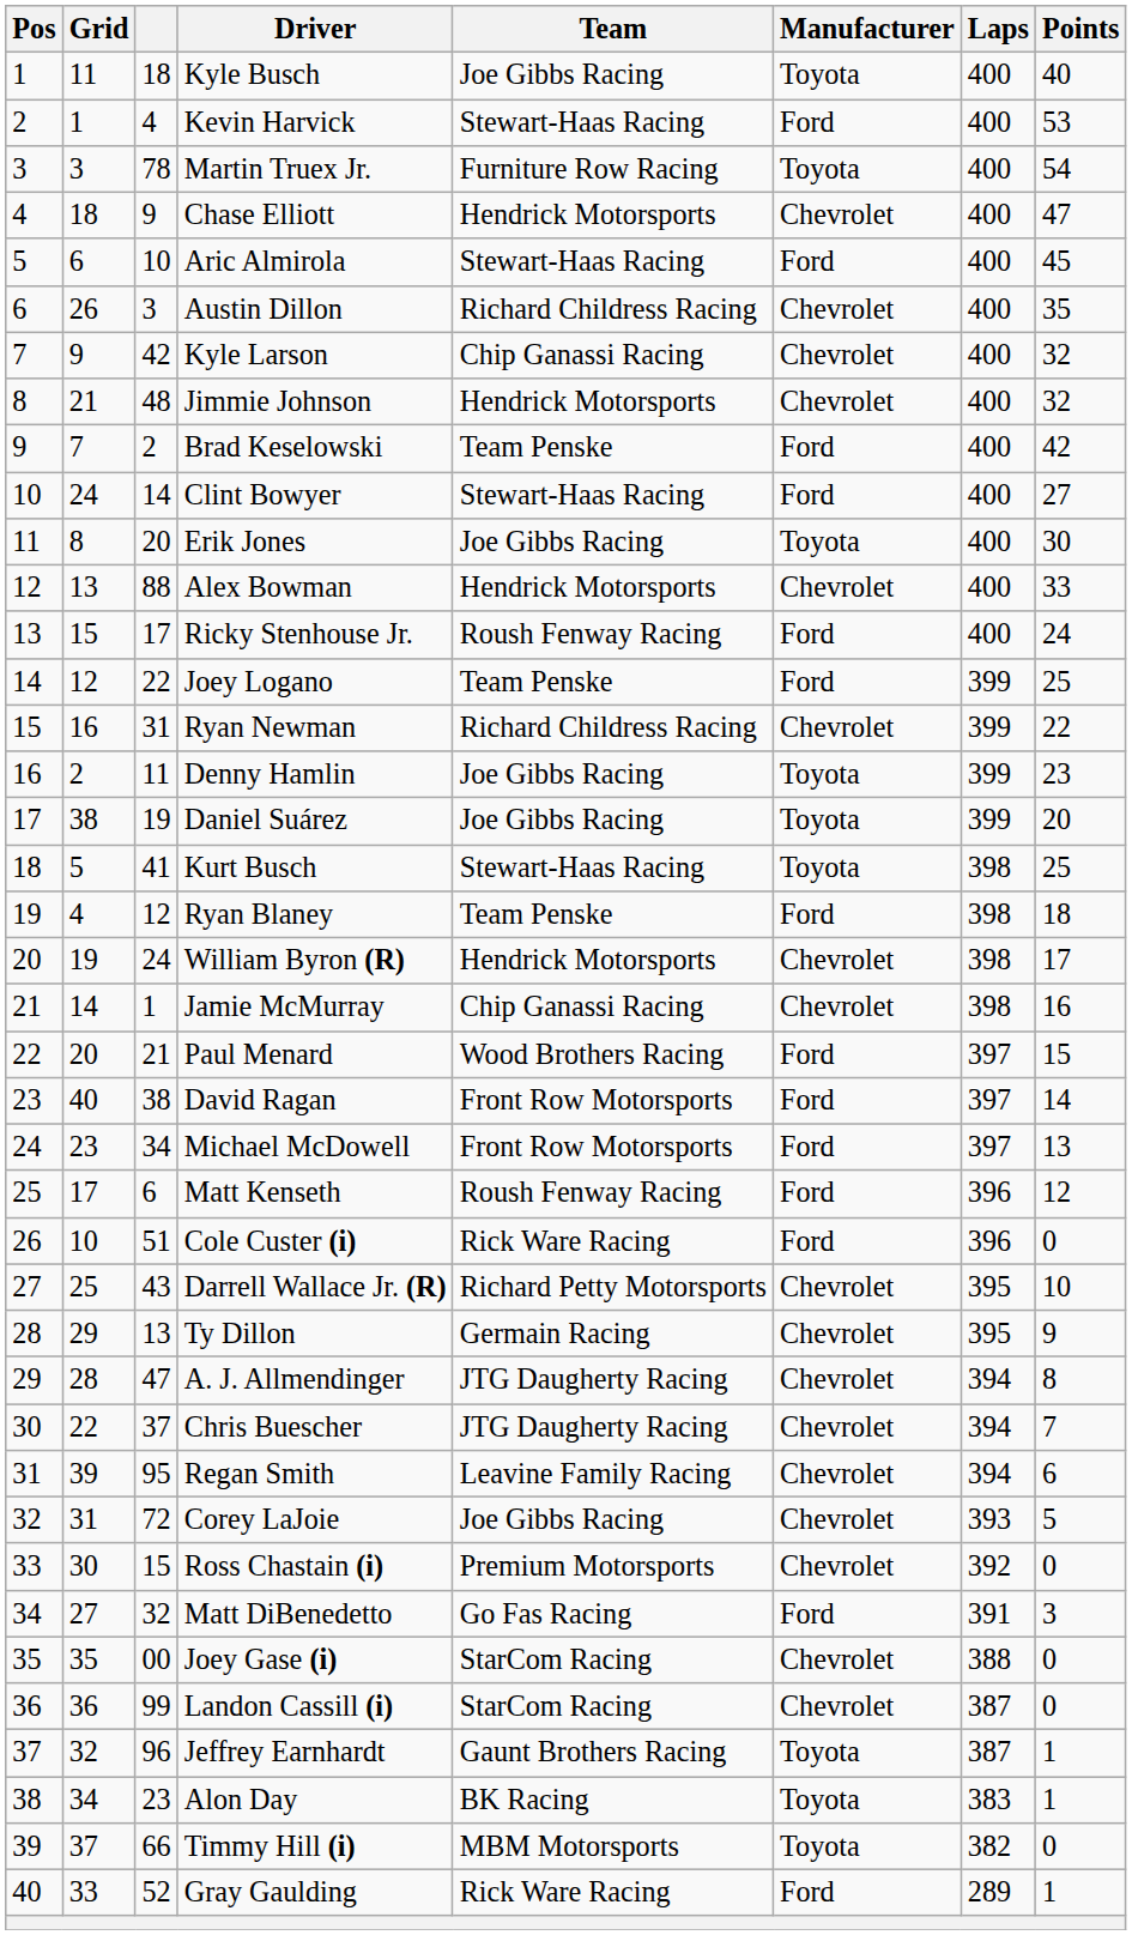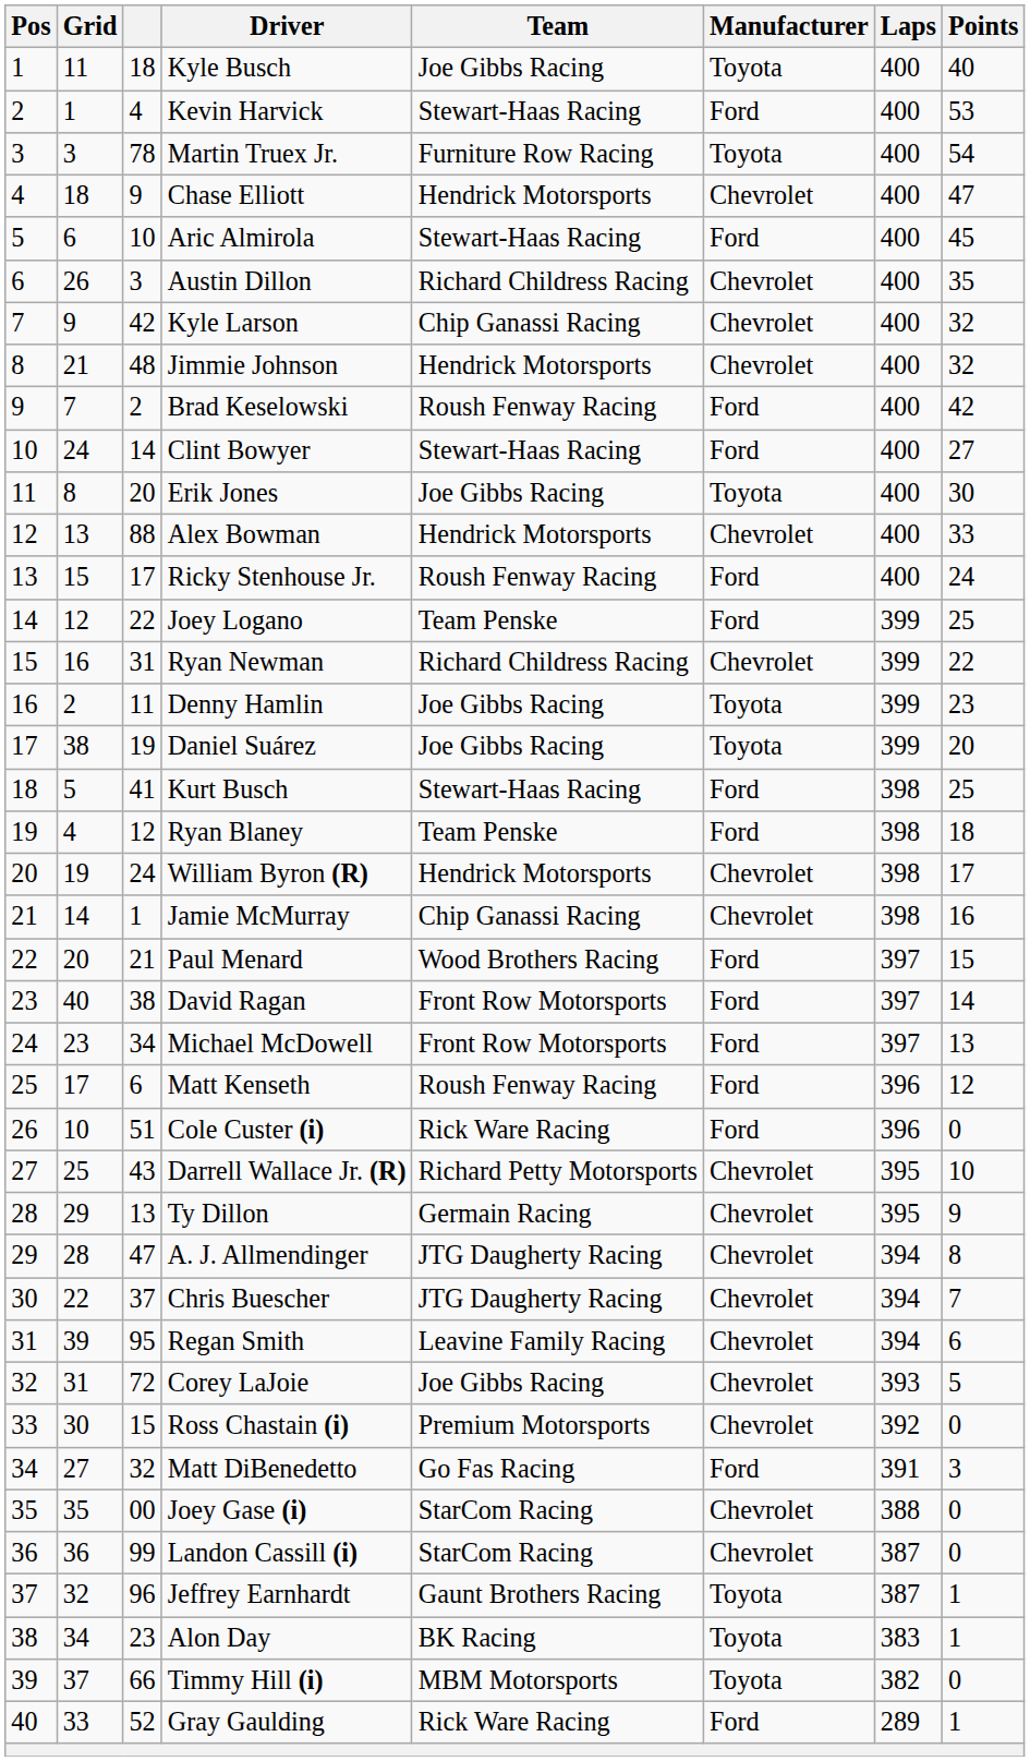 <table class="wikitable" style="font-size:98%">
 <tr>
 <th>Pos</th>
 <th>Grid</th>
 <th></th>
 <th>Driver</th>
 <th>Team</th>
 <th>Manufacturer</th>
 <th>Laps</th>
 <th>Points</th>
 </tr>
 <tr>
 <td>1</td>
 <td>11</td>
 <td>18</td>
 <td>Kyle Busch</td>
 <td>Joe Gibbs Racing</td>
 <td>Toyota</td>
 <td>400</td>
 <td>40</td>
 </tr>
 <tr>
 <td>2</td>
 <td>1</td>
 <td>4</td>
 <td>Kevin Harvick</td>
 <td>Stewart-Haas Racing</td>
 <td>Ford</td>
 <td>400</td>
 <td>53</td>
 </tr>
 <tr>
 <td>3</td>
 <td>3</td>
 <td>78</td>
 <td>Martin Truex Jr.</td>
 <td>Furniture Row Racing</td>
 <td>Toyota</td>
 <td>400</td>
 <td>54</td>
 </tr>
 <tr>
 <td>4</td>
 <td>18</td>
 <td>9</td>
 <td>Chase Elliott</td>
 <td>Hendrick Motorsports</td>
 <td>Chevrolet</td>
 <td>400</td>
 <td>47</td>
 </tr>
 <tr>
 <td>5</td>
 <td>6</td>
 <td>10</td>
 <td>Aric Almirola</td>
 <td>Stewart-Haas Racing</td>
 <td>Ford</td>
 <td>400</td>
 <td>45</td>
 </tr>
 <tr>
 <td>6</td>
 <td>26</td>
 <td>3</td>
 <td>Austin Dillon</td>
 <td>Richard Childress Racing</td>
 <td>Chevrolet</td>
 <td>400</td>
 <td>35</td>
 </tr>
 <tr>
 <td>7</td>
 <td>9</td>
 <td>42</td>
 <td>Kyle Larson</td>
 <td>Chip Ganassi Racing</td>
 <td>Chevrolet</td>
 <td>400</td>
 <td>32</td>
 </tr>
 <tr>
 <td>8</td>
 <td>21</td>
 <td>48</td>
 <td>Jimmie Johnson</td>
 <td>Hendrick Motorsports</td>
 <td>Chevrolet</td>
 <td>400</td>
 <td>32</td>
 </tr>
 <tr>
 <td>9</td>
 <td>7</td>
 <td>2</td>
 <td>Brad Keselowski</td>
-<td>Team Penske</td>
+<td>Roush Fenway Racing</td>
 <td>Ford</td>
 <td>400</td>
 <td>42</td>
 </tr>
 <tr>
 <td>10</td>
 <td>24</td>
 <td>14</td>
 <td>Clint Bowyer</td>
 <td>Stewart-Haas Racing</td>
 <td>Ford</td>
 <td>400</td>
 <td>27</td>
 </tr>
 <tr>
 <td>11</td>
 <td>8</td>
 <td>20</td>
 <td>Erik Jones</td>
 <td>Joe Gibbs Racing</td>
 <td>Toyota</td>
 <td>400</td>
 <td>30</td>
 </tr>
 <tr>
 <td>12</td>
 <td>13</td>
 <td>88</td>
 <td>Alex Bowman</td>
 <td>Hendrick Motorsports</td>
 <td>Chevrolet</td>
 <td>400</td>
 <td>33</td>
 </tr>
 <tr>
 <td>13</td>
 <td>15</td>
 <td>17</td>
 <td>Ricky Stenhouse Jr.</td>
 <td>Roush Fenway Racing</td>
 <td>Ford</td>
 <td>400</td>
 <td>24</td>
 </tr>
 <tr>
 <td>14</td>
 <td>12</td>
 <td>22</td>
 <td>Joey Logano</td>
 <td>Team Penske</td>
 <td>Ford</td>
 <td>399</td>
 <td>25</td>
 </tr>
 <tr>
 <td>15</td>
 <td>16</td>
 <td>31</td>
 <td>Ryan Newman</td>
 <td>Richard Childress Racing</td>
 <td>Chevrolet</td>
 <td>399</td>
 <td>22</td>
 </tr>
 <tr>
 <td>16</td>
 <td>2</td>
 <td>11</td>
 <td>Denny Hamlin</td>
 <td>Joe Gibbs Racing</td>
 <td>Toyota</td>
 <td>399</td>
 <td>23</td>
 </tr>
 <tr>
 <td>17</td>
 <td>38</td>
 <td>19</td>
 <td>Daniel Suárez</td>
 <td>Joe Gibbs Racing</td>
 <td>Toyota</td>
 <td>399</td>
 <td>20</td>
 </tr>
 <tr>
 <td>18</td>
 <td>5</td>
 <td>41</td>
 <td>Kurt Busch</td>
 <td>Stewart-Haas Racing</td>
-<td>Toyota</td>
+<td>Ford</td>
 <td>398</td>
 <td>25</td>
 </tr>
 <tr>
 <td>19</td>
 <td>4</td>
 <td>12</td>
 <td>Ryan Blaney</td>
 <td>Team Penske</td>
 <td>Ford</td>
 <td>398</td>
 <td>18</td>
 </tr>
 <tr>
 <td>20</td>
 <td>19</td>
 <td>24</td>
 <td>William Byron <strong>(R)</strong></td>
 <td>Hendrick Motorsports</td>
 <td>Chevrolet</td>
 <td>398</td>
 <td>17</td>
 </tr>
 <tr>
 <td>21</td>
 <td>14</td>
 <td>1</td>
 <td>Jamie McMurray</td>
 <td>Chip Ganassi Racing</td>
 <td>Chevrolet</td>
 <td>398</td>
 <td>16</td>
 </tr>
 <tr>
 <td>22</td>
 <td>20</td>
 <td>21</td>
 <td>Paul Menard</td>
 <td>Wood Brothers Racing</td>
 <td>Ford</td>
 <td>397</td>
 <td>15</td>
 </tr>
 <tr>
 <td>23</td>
 <td>40</td>
 <td>38</td>
 <td>David Ragan</td>
 <td>Front Row Motorsports</td>
 <td>Ford</td>
 <td>397</td>
 <td>14</td>
 </tr>
 <tr>
 <td>24</td>
 <td>23</td>
 <td>34</td>
 <td>Michael McDowell</td>
 <td>Front Row Motorsports</td>
 <td>Ford</td>
 <td>397</td>
 <td>13</td>
 </tr>
 <tr>
 <td>25</td>
 <td>17</td>
 <td>6</td>
 <td>Matt Kenseth</td>
 <td>Roush Fenway Racing</td>
 <td>Ford</td>
 <td>396</td>
 <td>12</td>
 </tr>
 <tr>
 <td>26</td>
 <td>10</td>
 <td>51</td>
 <td>Cole Custer <strong>(i)</strong></td>
 <td>Rick Ware Racing</td>
 <td>Ford</td>
 <td>396</td>
 <td>0</td>
 </tr>
 <tr>
 <td>27</td>
 <td>25</td>
 <td>43</td>
 <td>Darrell Wallace Jr. <strong>(R)</strong></td>
 <td>Richard Petty Motorsports</td>
 <td>Chevrolet</td>
 <td>395</td>
 <td>10</td>
 </tr>
 <tr>
 <td>28</td>
 <td>29</td>
 <td>13</td>
 <td>Ty Dillon</td>
 <td>Germain Racing</td>
 <td>Chevrolet</td>
 <td>395</td>
 <td>9</td>
 </tr>
 <tr>
 <td>29</td>
 <td>28</td>
 <td>47</td>
 <td>A. J. Allmendinger</td>
 <td>JTG Daugherty Racing</td>
 <td>Chevrolet</td>
 <td>394</td>
 <td>8</td>
 </tr>
 <tr>
 <td>30</td>
 <td>22</td>
 <td>37</td>
 <td>Chris Buescher</td>
 <td>JTG Daugherty Racing</td>
 <td>Chevrolet</td>
 <td>394</td>
 <td>7</td>
 </tr>
 <tr>
 <td>31</td>
 <td>39</td>
 <td>95</td>
 <td>Regan Smith</td>
 <td>Leavine Family Racing</td>
 <td>Chevrolet</td>
 <td>394</td>
 <td>6</td>
 </tr>
 <tr>
 <td>32</td>
 <td>31</td>
 <td>72</td>
 <td>Corey LaJoie</td>
 <td>Joe Gibbs Racing</td>
 <td>Chevrolet</td>
 <td>393</td>
 <td>5</td>
 </tr>
 <tr>
 <td>33</td>
 <td>30</td>
 <td>15</td>
 <td>Ross Chastain <strong>(i)</strong></td>
 <td>Premium Motorsports</td>
 <td>Chevrolet</td>
 <td>392</td>
 <td>0</td>
 </tr>
 <tr>
 <td>34</td>
 <td>27</td>
 <td>32</td>
 <td>Matt DiBenedetto</td>
 <td>Go Fas Racing</td>
 <td>Ford</td>
 <td>391</td>
 <td>3</td>
 </tr>
 <tr>
 <td>35</td>
 <td>35</td>
 <td>00</td>
 <td>Joey Gase <strong>(i)</strong></td>
 <td>StarCom Racing</td>
 <td>Chevrolet</td>
 <td>388</td>
 <td>0</td>
 </tr>
 <tr>
 <td>36</td>
 <td>36</td>
 <td>99</td>
 <td>Landon Cassill <strong>(i)</strong></td>
 <td>StarCom Racing</td>
 <td>Chevrolet</td>
 <td>387</td>
 <td>0</td>
 </tr>
 <tr>
 <td>37</td>
 <td>32</td>
 <td>96</td>
 <td>Jeffrey Earnhardt</td>
 <td>Gaunt Brothers Racing</td>
 <td>Toyota</td>
 <td>387</td>
 <td>1</td>
 </tr>
 <tr>
 <td>38</td>
 <td>34</td>
 <td>23</td>
 <td>Alon Day</td>
 <td>BK Racing</td>
 <td>Toyota</td>
 <td>383</td>
 <td>1</td>
 </tr>
 <tr>
 <td>39</td>
 <td>37</td>
 <td>66</td>
 <td>Timmy Hill <strong>(i)</strong></td>
 <td>MBM Motorsports</td>
 <td>Toyota</td>
 <td>382</td>
 <td>0</td>
 </tr>
 <tr>
 <td>40</td>
 <td>33</td>
 <td>52</td>
 <td>Gray Gaulding</td>
 <td>Rick Ware Racing</td>
 <td>Ford</td>
 <td>289</td>
 <td>1</td>
 </tr>
 <tr>
 <th colspan="8"></th>
 </tr>
 </table>
